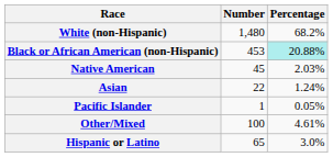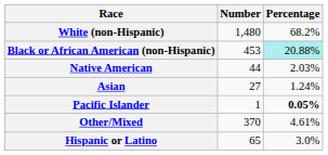 <table class="wikitable" style="text-align:right">
 <tr>
 <th scope="col">Race</th>
 <th scope="col">Number</th>
 <th scope="col">Percentage</th>
 </tr>
 <tr>
 <th scope="row"><a href='#'>White</a> (non-Hispanic)</th>
 <td>1,480</td>
 <td>68.2%</td>
 </tr>
 <tr>
 <th scope="row"><a href='#'>Black or African American</a> (non-Hispanic)</th>
 <td>453</td>
 <td style="background: paleturquoise;">20.88%</td>
 </tr>
 <tr>
 <th scope="row"><a href='#'>Native American</a></th>
-<td>45</td>
+<td>44</td>
 <td>2.03%</td>
 </tr>
 <tr>
 <th scope="row"><a href='#'>Asian</a></th>
-<td>22</td>
+<td>27</td>
 <td>1.24%</td>
 </tr>
 <tr>
 <th scope="row"><a href='#'>Pacific Islander</a></th>
 <td>1</td>
-<td>0.05%</td>
+<td><strong>0.05%</strong></td>
 </tr>
 <tr>
 <th scope="row"><a href='#'>Other/Mixed</a></th>
-<td>100</td>
+<td>370</td>
 <td>4.61%</td>
 </tr>
 <tr>
 <th scope="row"><a href='#'>Hispanic</a> or <a href='#'>Latino</a></th>
 <td>65</td>
 <td>3.0%</td>
 </tr>
 </table>
